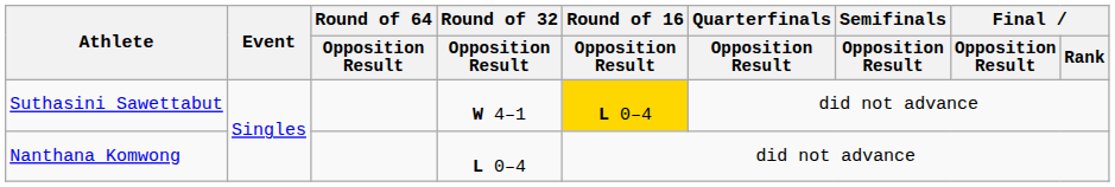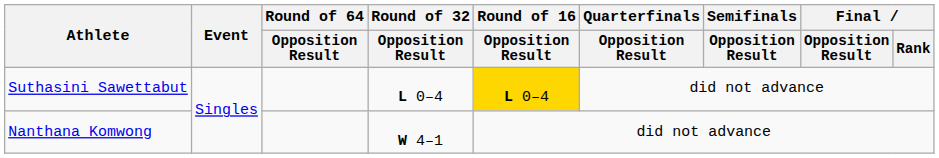 <table class="wikitable" style="font-size:90%;">
 <tr>
 <th rowspan=2>Athlete</th>
 <th rowspan=2>Event</th>
 <th>Round of 64</th>
 <th>Round of 32</th>
 <th>Round of 16</th>
 <th>Quarterfinals</th>
 <th>Semifinals</th>
 <th colspan=2>Final / </th>
 </tr>
 <tr style="font-size:95%">
 <th>Opposition<br>Result</th>
 <th>Opposition<br>Result</th>
 <th>Opposition<br>Result</th>
 <th>Opposition<br>Result</th>
 <th>Opposition<br>Result</th>
 <th>Opposition<br>Result</th>
 <th>Rank</th>
 </tr>
 <tr align=center>
 <td align=left><a href='#'>Suthasini Sawettabut</a></td>
 <td align=left rowspan=2><a href='#'>Singles</a></td>
 <td></td>
-<td> <br> <strong>W</strong> 4–1</td>
+<td> <br> <strong>L</strong>  0–4</td>
 <td style="background: gold;"> <br> <strong>L</strong>  0–4</td>
 <td colspan=4>did not advance</td>
 </tr>
 <tr align=center>
 <td align=left><a href='#'>Nanthana Komwong</a></td>
 <td></td>
-<td> <br> <strong>L</strong>  0–4</td>
+<td> <br> <strong>W</strong> 4–1</td>
 <td colspan=5>did not advance</td>
 </tr>
 </table>
